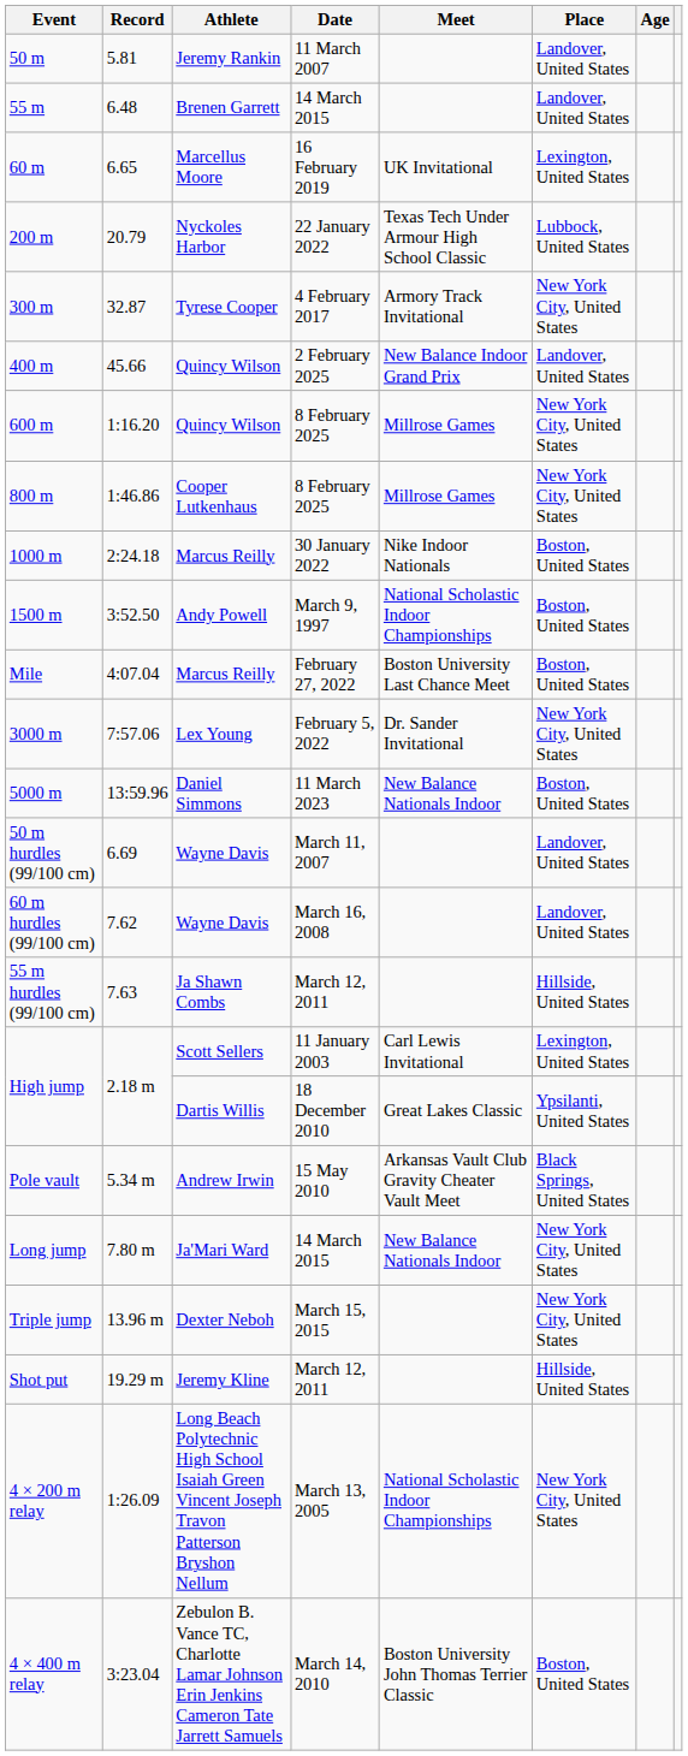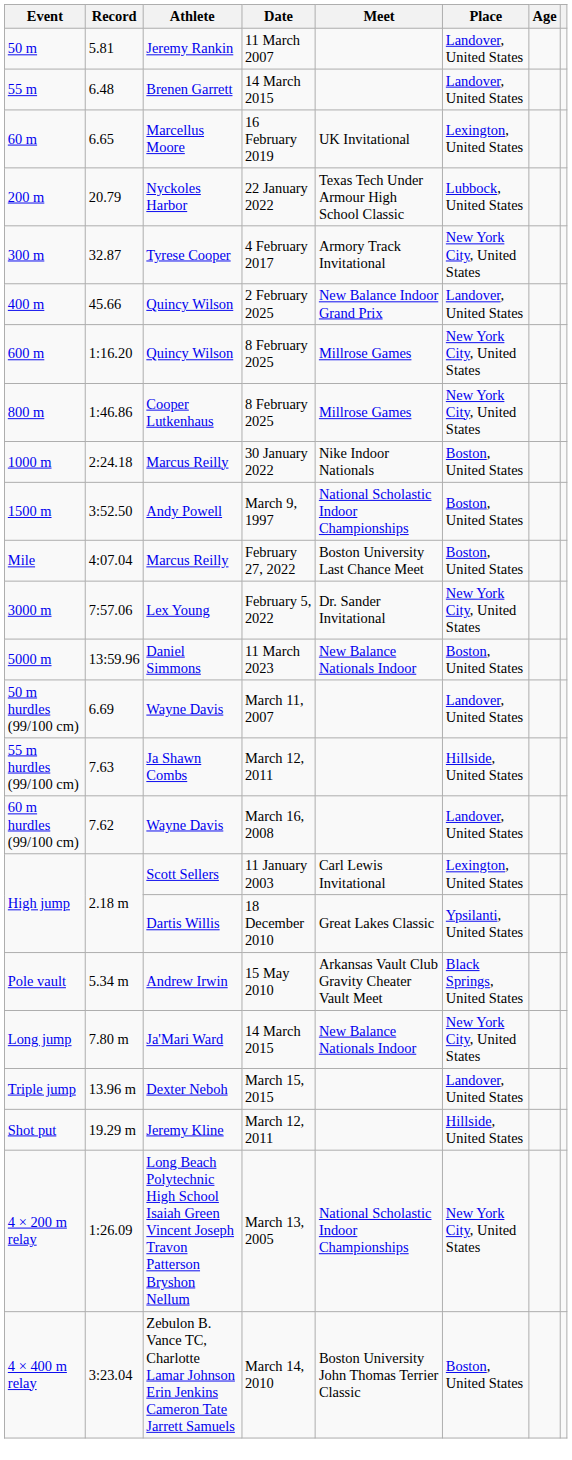 <table class=wikitable style="width: 95%; font-size: 95%;">
 <tr>
 <th>Event</th>
 <th>Record</th>
 <th>Athlete</th>
 <th>Date</th>
 <th>Meet</th>
 <th>Place</th>
 <th>Age</th>
 <th></th>
 </tr>
 <tr>
 <td><a href='#'>50 m</a></td>
 <td>5.81</td>
 <td><a href='#'>Jeremy Rankin</a></td>
 <td>11 March 2007</td>
 <td></td>
 <td><a href='#'>Landover</a>, United States</td>
 <td></td>
 <td></td>
 </tr>
 <tr>
 <td><a href='#'>55 m</a></td>
 <td>6.48</td>
 <td><a href='#'>Brenen Garrett</a></td>
 <td>14 March 2015</td>
 <td></td>
 <td><a href='#'>Landover</a>, United States</td>
 <td></td>
 <td></td>
 </tr>
 <tr>
 <td><a href='#'>60 m</a></td>
 <td>6.65</td>
 <td><a href='#'>Marcellus Moore</a></td>
 <td>16 February 2019</td>
 <td>UK Invitational</td>
 <td><a href='#'>Lexington</a>, United States</td>
 <td></td>
 <td></td>
 </tr>
 <tr>
 <td><a href='#'>200 m</a></td>
 <td>20.79</td>
 <td><a href='#'>Nyckoles Harbor</a></td>
 <td>22 January 2022</td>
 <td>Texas Tech Under Armour High School Classic</td>
 <td><a href='#'>Lubbock</a>, United States</td>
 <td></td>
 <td></td>
 </tr>
 <tr>
 <td><a href='#'>300 m</a></td>
 <td>32.87</td>
 <td><a href='#'>Tyrese Cooper</a></td>
 <td>4 February 2017</td>
 <td>Armory Track Invitational</td>
 <td><a href='#'>New York City</a>, United States</td>
 <td></td>
 <td></td>
 </tr>
 <tr>
 <td><a href='#'>400 m</a></td>
 <td>45.66</td>
 <td><a href='#'>Quincy Wilson</a></td>
 <td>2 February 2025</td>
 <td><a href='#'>New Balance Indoor Grand Prix</a></td>
 <td><a href='#'>Landover</a>, United States</td>
 <td></td>
 <td></td>
 </tr>
 <tr>
 <td><a href='#'>600 m</a></td>
 <td>1:16.20</td>
 <td><a href='#'>Quincy Wilson</a></td>
 <td>8 February 2025</td>
 <td><a href='#'>Millrose Games</a></td>
 <td><a href='#'>New York City</a>, United States</td>
 <td></td>
 <td></td>
 </tr>
 <tr>
 <td><a href='#'>800 m</a></td>
 <td>1:46.86</td>
 <td><a href='#'>Cooper Lutkenhaus</a></td>
 <td>8 February 2025</td>
 <td><a href='#'>Millrose Games</a></td>
 <td><a href='#'>New York City</a>, United States</td>
 <td></td>
 <td></td>
 </tr>
 <tr>
 <td><a href='#'>1000 m</a></td>
 <td>2:24.18</td>
 <td><a href='#'>Marcus Reilly</a></td>
 <td>30 January 2022</td>
 <td>Nike Indoor Nationals</td>
 <td><a href='#'>Boston</a>, United States</td>
 <td></td>
 <td></td>
 </tr>
 <tr>
 <td><a href='#'>1500 m</a></td>
 <td>3:52.50</td>
 <td><a href='#'>Andy Powell</a></td>
 <td>March 9, 1997</td>
 <td><a href='#'>National Scholastic Indoor Championships</a></td>
 <td><a href='#'>Boston</a>, United States</td>
 <td></td>
 <td></td>
 </tr>
 <tr>
 <td><a href='#'>Mile</a></td>
 <td>4:07.04</td>
 <td><a href='#'>Marcus Reilly</a></td>
 <td>February 27, 2022</td>
 <td>Boston University Last Chance Meet</td>
 <td><a href='#'>Boston</a>, United States</td>
 <td></td>
 <td></td>
 </tr>
 <tr>
 <td><a href='#'>3000 m</a></td>
 <td>7:57.06</td>
 <td><a href='#'>Lex Young</a></td>
 <td>February 5, 2022</td>
 <td>Dr. Sander Invitational</td>
 <td><a href='#'>New York City</a>, United States</td>
 <td></td>
 <td></td>
 </tr>
 <tr>
 <td><a href='#'>5000 m</a></td>
 <td>13:59.96</td>
 <td><a href='#'>Daniel Simmons</a></td>
 <td>11 March 2023</td>
 <td><a href='#'>New Balance Nationals Indoor</a></td>
 <td><a href='#'>Boston</a>, United States</td>
 <td></td>
 <td></td>
 </tr>
 <tr>
 <td><a href='#'>50 m hurdles</a><br>(99/100 cm)</td>
 <td>6.69</td>
 <td><a href='#'>Wayne Davis</a></td>
 <td>March 11, 2007</td>
 <td></td>
 <td><a href='#'>Landover</a>, United States</td>
 <td></td>
 <td></td>
 </tr>
 <tr>
+<td><a href='#'>55 m hurdles</a><br>(99/100 cm)</td>
+<td>7.63</td>
+<td><a href='#'>Ja Shawn Combs</a></td>
+<td>March 12, 2011</td>
+<td></td>
+<td><a href='#'>Hillside</a>, United States</td>
+<td></td>
+<td></td>
+</tr>
+<tr>
 <td><a href='#'>60 m hurdles</a><br>(99/100 cm)</td>
 <td>7.62</td>
 <td><a href='#'>Wayne Davis</a></td>
 <td>March 16, 2008</td>
 <td></td>
 <td><a href='#'>Landover</a>, United States</td>
-<td></td>
-<td></td>
-</tr>
-<tr>
-<td><a href='#'>55 m hurdles</a><br>(99/100 cm)</td>
-<td>7.63</td>
-<td><a href='#'>Ja Shawn Combs</a></td>
-<td>March 12, 2011</td>
-<td></td>
-<td><a href='#'>Hillside</a>, United States</td>
 <td></td>
 <td></td>
 </tr>
 <tr>
 <td rowspan=2><a href='#'>High jump</a></td>
 <td rowspan=2>2.18 m</td>
 <td><a href='#'>Scott Sellers</a></td>
 <td>11 January 2003</td>
 <td>Carl Lewis Invitational</td>
 <td><a href='#'>Lexington</a>, United States</td>
 <td></td>
 <td></td>
 </tr>
 <tr>
 <td><a href='#'>Dartis Willis</a></td>
 <td>18 December 2010</td>
 <td>Great Lakes Classic</td>
 <td><a href='#'>Ypsilanti</a>, United States</td>
 <td></td>
 <td></td>
 </tr>
 <tr>
 <td><a href='#'>Pole vault</a></td>
 <td>5.34 m</td>
 <td><a href='#'>Andrew Irwin</a></td>
 <td>15 May 2010</td>
 <td>Arkansas Vault Club Gravity Cheater Vault Meet</td>
 <td><a href='#'>Black Springs</a>, United States</td>
 <td></td>
 <td></td>
 </tr>
 <tr>
 <td><a href='#'>Long jump</a></td>
 <td>7.80 m</td>
 <td><a href='#'>Ja'Mari Ward</a></td>
 <td>14 March 2015</td>
 <td><a href='#'>New Balance Nationals Indoor</a></td>
 <td><a href='#'>New York City</a>, United States</td>
 <td></td>
 <td></td>
 </tr>
 <tr>
 <td><a href='#'>Triple jump</a></td>
 <td>13.96 m</td>
 <td><a href='#'>Dexter Neboh</a></td>
 <td>March 15, 2015</td>
 <td></td>
-<td><a href='#'>New York City</a>, United States</td>
+<td><a href='#'>Landover</a>, United States</td>
 <td></td>
 <td></td>
 </tr>
 <tr>
 <td><a href='#'>Shot put</a></td>
 <td>19.29 m</td>
 <td><a href='#'>Jeremy Kline</a></td>
 <td>March 12, 2011</td>
 <td></td>
 <td><a href='#'>Hillside</a>, United States</td>
 <td></td>
 <td></td>
 </tr>
 <tr>
 <td><a href='#'>4 × 200 m relay</a></td>
 <td>1:26.09</td>
 <td><a href='#'>Long Beach Polytechnic High School</a><br><a href='#'>Isaiah Green</a><br><a href='#'>Vincent Joseph</a><br><a href='#'>Travon Patterson</a><br><a href='#'>Bryshon Nellum</a></td>
 <td>March 13, 2005</td>
 <td><a href='#'>National Scholastic Indoor Championships</a></td>
 <td><a href='#'>New York City</a>, United States</td>
 <td><br><br><br></td>
 <td></td>
 </tr>
 <tr>
 <td><a href='#'>4 × 400 m relay</a></td>
 <td>3:23.04</td>
 <td>Zebulon B. Vance TC, Charlotte<br><a href='#'>Lamar Johnson</a><br><a href='#'>Erin Jenkins</a><br><a href='#'>Cameron Tate</a><br><a href='#'>Jarrett Samuels</a></td>
 <td>March 14, 2010</td>
 <td>Boston University John Thomas Terrier Classic</td>
 <td><a href='#'>Boston</a>, United States</td>
 <td></td>
 <td></td>
 </tr>
 </table>
